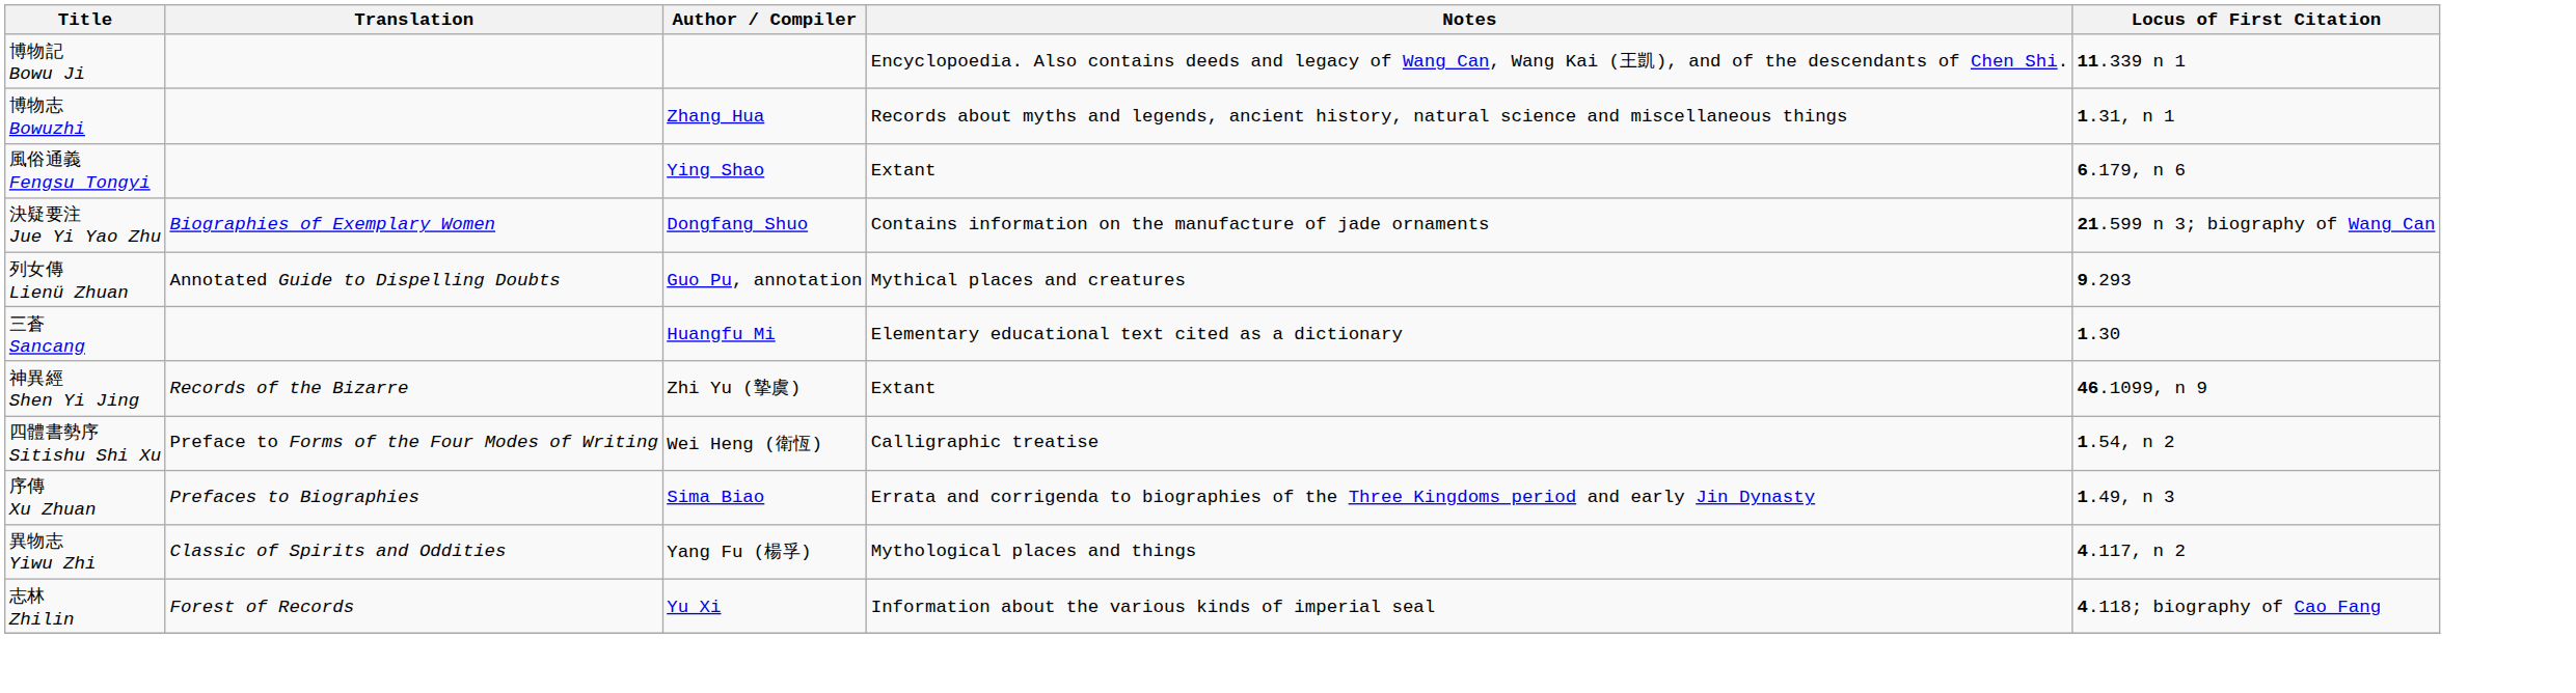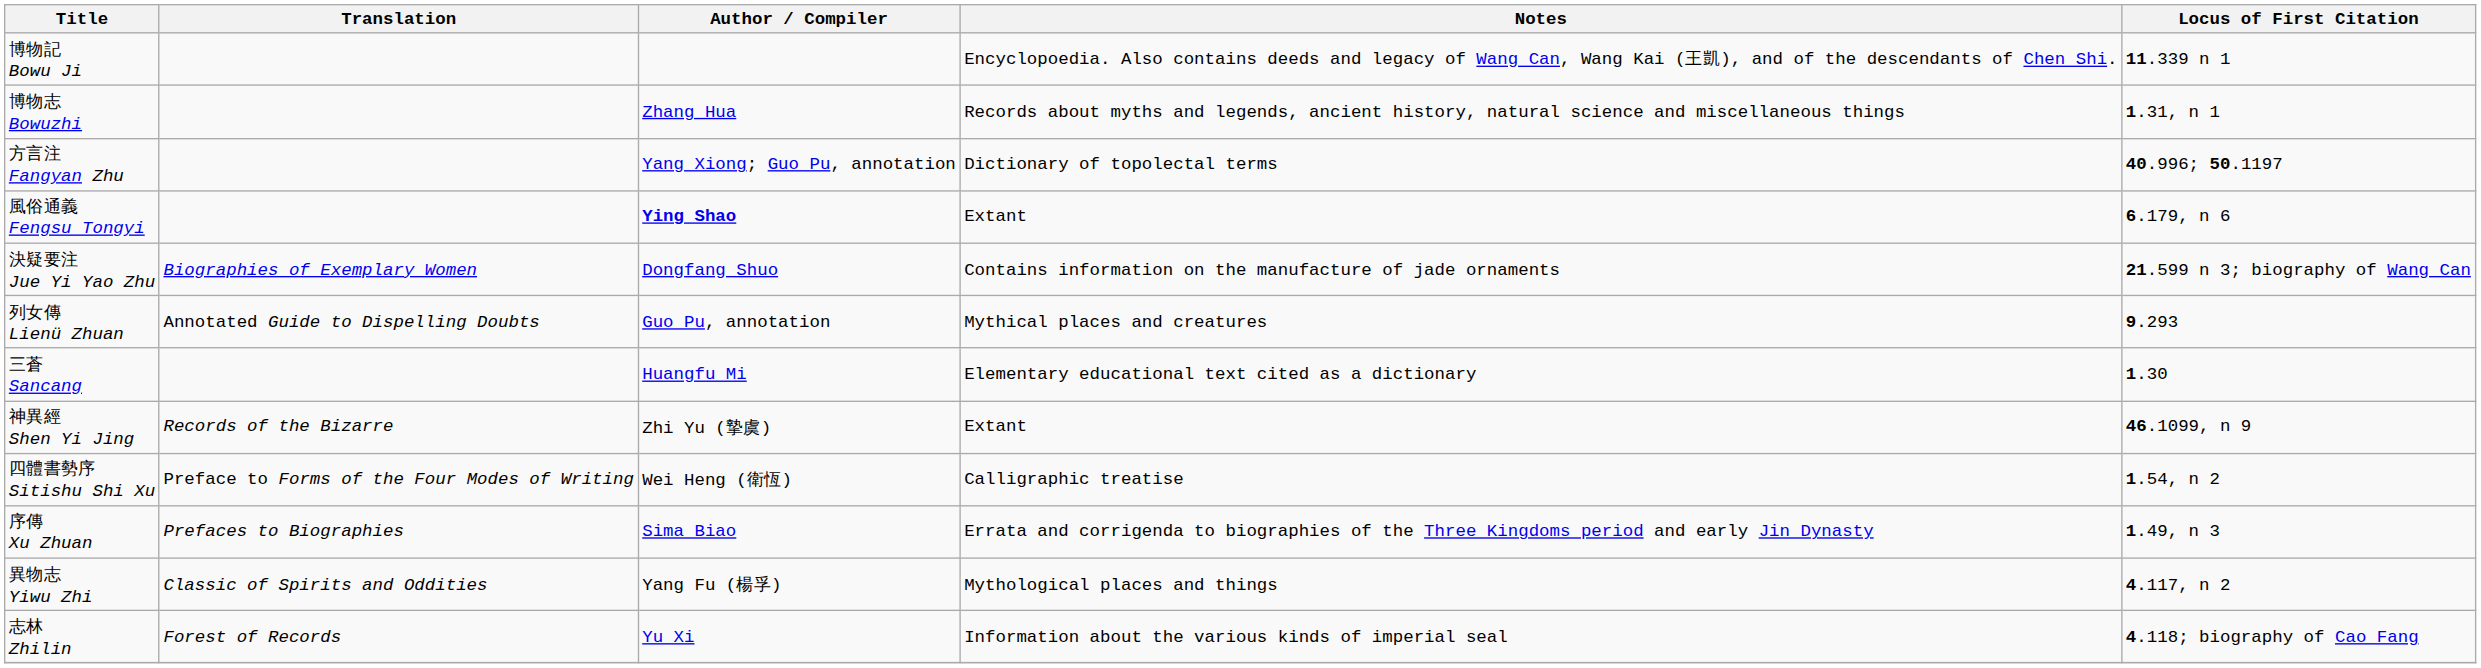 <table class="wikitable sortable">
 <tr>
 <th>Title</th>
 <th>Translation</th>
 <th>Author / Compiler</th>
 <th class="unsortable">Notes</th>
 <th>Locus of First Citation</th>
 </tr>
 <tr>
 <td>博物記 <br><em>Bowu Ji</em></td>
 <td></td>
 <td></td>
 <td>Encyclopoedia. Also contains deeds and legacy of <a href='#'>Wang Can</a>, Wang Kai (王凱), and of  the descendants of <a href='#'>Chen Shi</a>.</td>
 <td><strong>11</strong>.339 n 1</td>
 </tr>
 <tr>
 <td>博物志 <br><em><a href='#'>Bowuzhi</a></em></td>
 <td></td>
 <td><a href='#'>Zhang Hua</a></td>
 <td>Records about myths and legends, ancient history, natural science and miscellaneous things</td>
 <td><strong>1</strong>.31, n 1</td>
 </tr>
 <tr>
+<td>方言注 <br><em><a href='#'>Fangyan</a> Zhu</em></td>
+<td></td>
+<td><a href='#'>Yang Xiong</a>; <a href='#'>Guo Pu</a>, annotation</td>
+<td>Dictionary of topolectal terms</td>
+<td><strong>40</strong>.996; <strong>50</strong>.1197</td>
+</tr>
+<tr>
 <td>風俗通義 <br><em><a href='#'>Fengsu Tongyi</a></em></td>
 <td></td>
-<td><a href='#'>Ying Shao</a></td>
+<td><strong><a href='#'>Ying Shao</a></strong></td>
 <td>Extant</td>
 <td><strong>6</strong>.179, n 6</td>
 </tr>
 <tr>
 <td>決疑要注 <br><em>Jue Yi Yao Zhu</em></td>
 <td><em><a href='#'>Biographies of Exemplary Women</a></em></td>
 <td><a href='#'>Dongfang Shuo</a></td>
 <td>Contains information on the manufacture of jade ornaments</td>
 <td><strong>21</strong>.599 n 3; biography of <a href='#'>Wang Can</a></td>
 </tr>
 <tr>
 <td>列女傳 <br><em>Lienü Zhuan</em></td>
 <td>Annotated <em>Guide to Dispelling Doubts</em></td>
 <td><a href='#'>Guo Pu</a>, annotation</td>
 <td>Mythical places and creatures</td>
 <td><strong>9</strong>.293</td>
 </tr>
 <tr>
 <td>三蒼 <br><em><a href='#'>Sancang</a></em></td>
 <td></td>
 <td><a href='#'>Huangfu Mi</a></td>
 <td>Elementary educational text cited as a dictionary</td>
 <td><strong>1</strong>.30</td>
 </tr>
 <tr>
 <td>神異經 <br><em>Shen Yi Jing</em></td>
 <td><em>Records of the Bizarre</em></td>
 <td>Zhi Yu (摯虞)</td>
 <td>Extant</td>
 <td><strong>46</strong>.1099, n 9</td>
 </tr>
 <tr>
 <td>四體書勢序 <br><em>Sitishu Shi Xu</em></td>
 <td>Preface to <em>Forms of the Four Modes of Writing</em></td>
 <td>Wei Heng (衛恆)</td>
 <td>Calligraphic treatise</td>
 <td><strong>1</strong>.54, n 2</td>
 </tr>
 <tr>
 <td>序傳 <br><em>Xu Zhuan</em></td>
 <td><em>Prefaces to Biographies</em></td>
 <td><a href='#'>Sima Biao</a></td>
 <td>Errata and corrigenda to biographies of the <a href='#'>Three Kingdoms period</a> and early <a href='#'>Jin Dynasty</a></td>
 <td><strong>1</strong>.49, n 3</td>
 </tr>
 <tr>
 <td>異物志 <br><em>Yiwu Zhi</em></td>
 <td><em>Classic of Spirits and Oddities</em></td>
 <td>Yang Fu (楊孚)</td>
 <td>Mythological places and things</td>
 <td><strong>4</strong>.117, n 2</td>
 </tr>
 <tr>
 <td>志林 <br><em>Zhilin</em></td>
 <td><em>Forest of Records</em></td>
 <td><a href='#'>Yu Xi</a></td>
 <td>Information about the various kinds of imperial seal</td>
 <td><strong>4</strong>.118; biography of <a href='#'>Cao Fang</a></td>
 </tr>
 <tr>
 </tr>
 </table>
